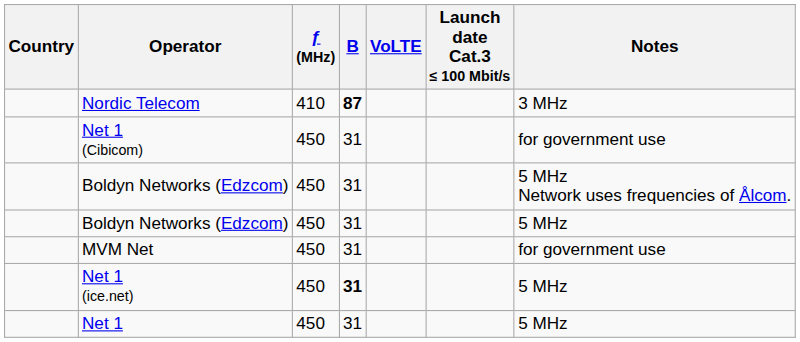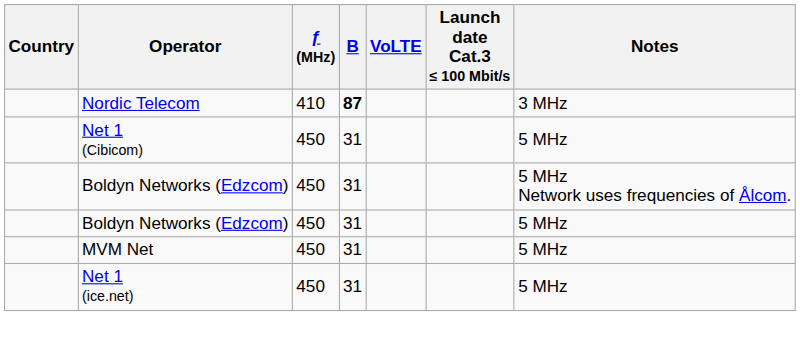 <table class="wikitable sortable sort-under">
 <tr>
 <th>Country</th>
 <th>Operator</th>
 <th><a href='#'>ƒ</a><br><small>(MHz)</small></th>
 <th><a href='#'>B</a></th>
 <th><a href='#'>VoLTE</a></th>
 <th>Launch<br>date<br>Cat.3<br><small>≤ 100 Mbit/s</small></th>
 <th>Notes</th>
 </tr>
 <tr>
 <td></td>
 <td><a href='#'>Nordic Telecom</a></td>
 <td>410</td>
 <td><strong>87</strong></td>
 <td></td>
 <td></td>
 <td>3 MHz </td>
 </tr>
 <tr>
 <td></td>
 <td><a href='#'>Net 1</a><br><small>(Cibicom)</small></td>
 <td>450</td>
 <td>31</td>
 <td></td>
 <td> </td>
-<td> for government use</td>
+<td>5 MHz </td>
 </tr>
 <tr>
 <td></td>
 <td>Boldyn Networks (<a href='#'>Edzcom</a>)</td>
 <td>450</td>
 <td>31</td>
 <td></td>
 <td></td>
 <td>5 MHz <br>Network uses frequencies of <a href='#'>Ålcom</a>.</td>
 </tr>
 <tr>
 <td></td>
 <td>Boldyn Networks (<a href='#'>Edzcom</a>)</td>
 <td>450</td>
 <td>31</td>
 <td></td>
 <td></td>
 <td>5 MHz </td>
 </tr>
 <tr>
 <td></td>
 <td>MVM Net</td>
 <td>450</td>
 <td>31</td>
 <td></td>
 <td></td>
-<td> for government use</td>
+<td>5 MHz </td>
 </tr>
 <tr>
 <td></td>
 <td><a href='#'>Net 1</a><br><small>(ice.net)</small></td>
 <td>450</td>
-<td><strong>31</strong></td>
+<td>31</td>
 <td></td>
 <td></td>
 <td>5 MHz </td>
 </tr>
-<tr>
-<td></td>
-<td><a href='#'>Net 1</a></td>
-<td>450</td>
-<td>31</td>
-<td></td>
-<td> </td>
-<td>5 MHz </td>
-</tr>
 </table>
